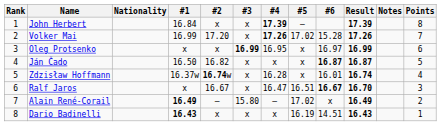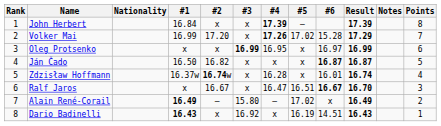 <table class="wikitable sortable" style="text-align:center">
 <tr>
 <th>Rank</th>
 <th>Name</th>
 <th>Nationality</th>
 <th>#1</th>
 <th>#2</th>
 <th>#3</th>
 <th>#4</th>
 <th>#5</th>
 <th>#6</th>
 <th>Result</th>
 <th>Notes</th>
 <th>Points</th>
 </tr>
 <tr>
 <td>1</td>
 <td align=left><a href='#'>John Herbert</a></td>
 <td align=left></td>
 <td>16.84</td>
 <td>x</td>
 <td>x</td>
 <td><strong>17.39</strong></td>
 <td>–</td>
 <td></td>
 <td><strong>17.39</strong></td>
 <td></td>
 <td>8</td>
 </tr>
 <tr>
 <td>2</td>
 <td align=left><a href='#'>Volker Mai</a></td>
 <td align=left></td>
 <td>16.99</td>
 <td>17.20</td>
 <td>x</td>
 <td><strong>17.26</strong></td>
 <td>17.02</td>
 <td>15.28</td>
-<td><strong>17.26</strong></td>
+<td><strong>17.29</strong></td>
 <td></td>
 <td>7</td>
 </tr>
 <tr>
 <td>3</td>
 <td align=left><a href='#'>Oleg Protsenko</a></td>
 <td align=left></td>
 <td>x</td>
 <td>x</td>
 <td><strong>16.99</strong></td>
 <td>16.95</td>
 <td>x</td>
 <td>16.97</td>
 <td><strong>16.99</strong></td>
 <td></td>
 <td>6</td>
 </tr>
 <tr>
 <td>4</td>
 <td align=left><a href='#'>Ján Čado</a></td>
 <td align=left></td>
 <td>16.50</td>
 <td>16.82</td>
 <td>x</td>
 <td>x</td>
 <td>x</td>
 <td><strong>16.87</strong></td>
 <td><strong>16.87</strong></td>
 <td></td>
 <td>5</td>
 </tr>
 <tr>
 <td>5</td>
 <td align=left><a href='#'>Zdzisław Hoffmann</a></td>
 <td align=left></td>
 <td>16.37w</td>
 <td><strong>16.74</strong>w</td>
 <td>x</td>
 <td>16.28</td>
 <td>x</td>
 <td>16.01</td>
 <td><strong>16.74</strong></td>
 <td></td>
 <td>4</td>
 </tr>
 <tr>
 <td>6</td>
 <td align=left><a href='#'>Ralf Jaros</a></td>
 <td align=left></td>
 <td>x</td>
 <td>16.67</td>
 <td>x</td>
 <td>16.47</td>
 <td>16.51</td>
 <td><strong>16.67</strong></td>
 <td><strong>16.70</strong></td>
 <td></td>
 <td>3</td>
 </tr>
 <tr>
 <td>7</td>
 <td align=left><a href='#'>Alain René-Corail</a></td>
 <td align=left></td>
 <td><strong>16.49</strong></td>
 <td>–</td>
 <td>15.80</td>
 <td>–</td>
 <td>17.02</td>
 <td>x</td>
 <td><strong>16.49</strong></td>
 <td></td>
 <td>2</td>
 </tr>
 <tr>
 <td>8</td>
 <td align=left><a href='#'>Dario Badinelli</a></td>
 <td align=left></td>
 <td><strong>16.43</strong></td>
 <td>x</td>
-<td>x</td>
+<td>16.92</td>
 <td>x</td>
 <td>16.19</td>
 <td>14.51</td>
 <td><strong>16.43</strong></td>
 <td></td>
 <td>1</td>
 </tr>
 </table>
